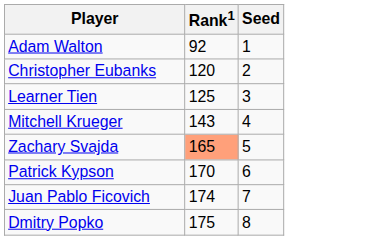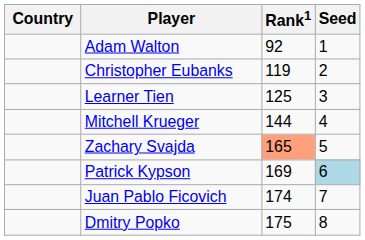 <table class="sortable wikitable">
 <tr>
+<th width="70">Country</th>
 <th width="175">Player</th>
 <th>Rank<sup>1</sup></th>
 <th>Seed</th>
 </tr>
 <tr>
+<td></td>
 <td><a href='#'>Adam Walton</a></td>
 <td>92</td>
 <td>1</td>
 </tr>
 <tr>
+<td></td>
 <td><a href='#'>Christopher Eubanks</a></td>
-<td>120</td>
+<td>119</td>
 <td>2</td>
 </tr>
 <tr>
+<td></td>
 <td><a href='#'>Learner Tien</a></td>
 <td>125</td>
 <td>3</td>
 </tr>
 <tr>
+<td></td>
 <td><a href='#'>Mitchell Krueger</a></td>
-<td>143</td>
+<td>144</td>
 <td>4</td>
 </tr>
 <tr>
+<td></td>
 <td><a href='#'>Zachary Svajda</a></td>
 <td style="background: lightsalmon;">165</td>
 <td>5</td>
 </tr>
 <tr>
+<td></td>
 <td><a href='#'>Patrick Kypson</a></td>
-<td>170</td>
-<td>6</td>
+<td>169</td>
+<td style="background: lightblue;">6</td>
 </tr>
 <tr>
+<td></td>
 <td><a href='#'>Juan Pablo Ficovich</a></td>
 <td>174</td>
 <td>7</td>
 </tr>
 <tr>
+<td></td>
 <td><a href='#'>Dmitry Popko</a></td>
 <td>175</td>
 <td>8</td>
 </tr>
 </table>
